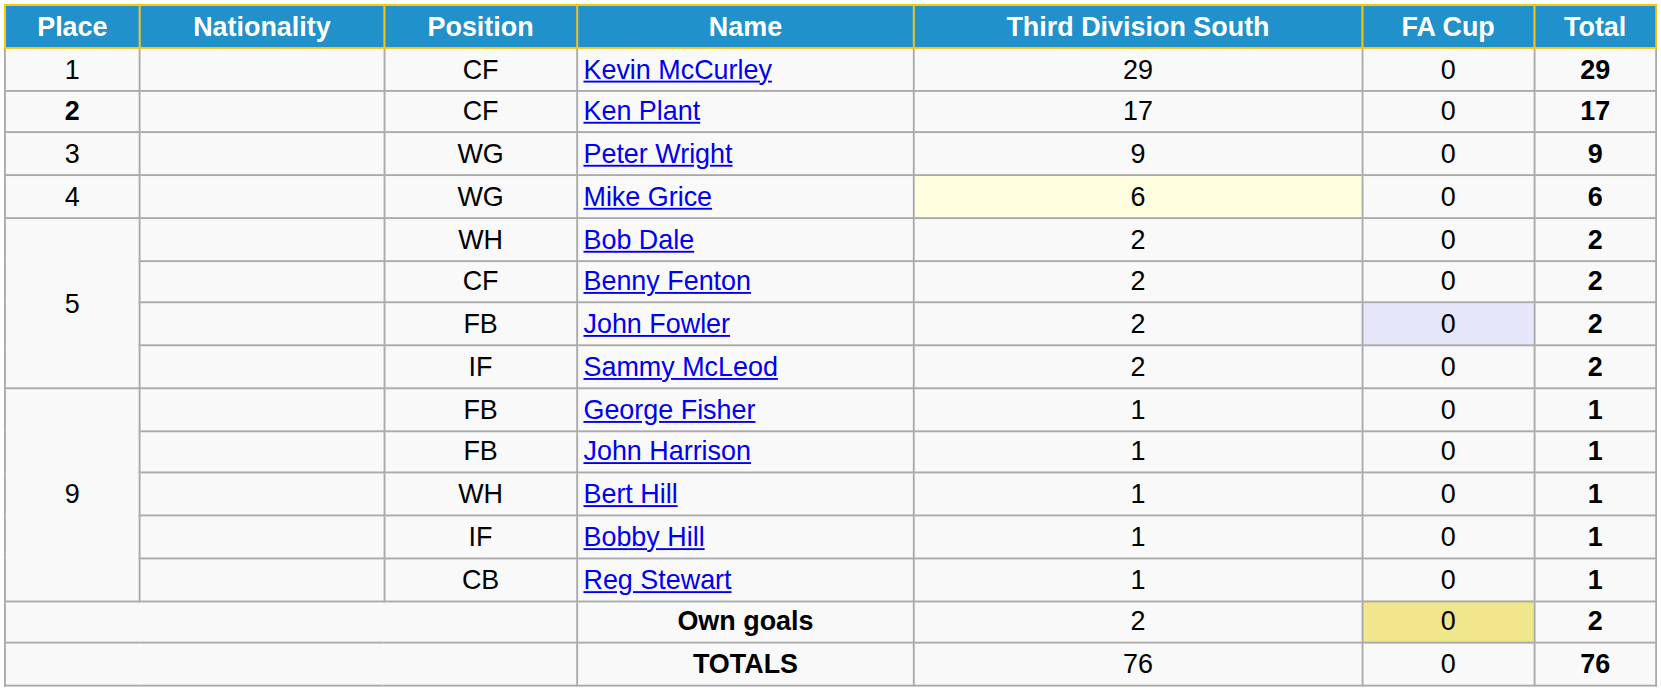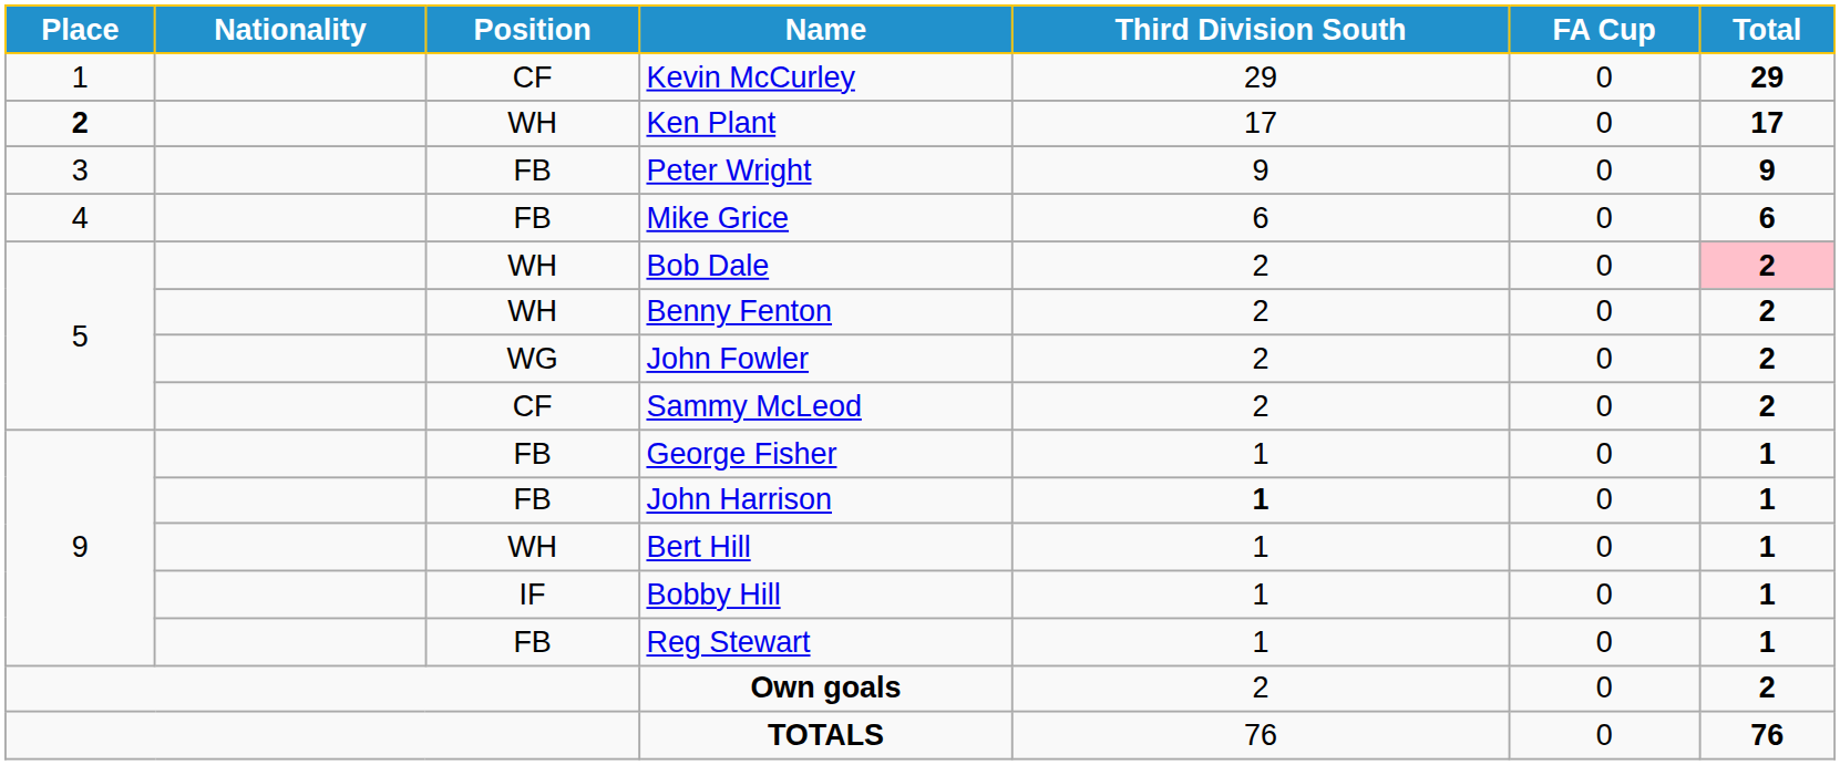 <table class="wikitable" style="text-align:center; font-size:90%; width:100%;">
 <tr>
 <th style="background:#2191CC; color:white; border:1px solid #F7C408; text-align:center;">Place</th>
 <th style="background:#2191CC; color:white; border:1px solid #F7C408; text-align:center;">Nationality</th>
 <th style="background:#2191CC; color:white; border:1px solid #F7C408; text-align:center;">Position</th>
 <th style="background:#2191CC; color:white; border:1px solid #F7C408; text-align:center;">Name</th>
 <th style="background:#2191CC; color:white; border:1px solid #F7C408; text-align:center;">Third Division South</th>
 <th style="background:#2191CC; color:white; border:1px solid #F7C408; text-align:center;">FA Cup</th>
 <th style="background:#2191CC; color:white; border:1px solid #F7C408; text-align:center;">Total</th>
 </tr>
 <tr>
 <td>1</td>
 <td></td>
 <td>CF</td>
 <td align="left"><a href='#'>Kevin McCurley</a></td>
 <td>29</td>
 <td>0</td>
 <td><strong>29</strong></td>
 </tr>
 <tr>
 <td><strong>2</strong></td>
 <td></td>
-<td>CF</td>
+<td>WH</td>
 <td align="left"><a href='#'>Ken Plant</a></td>
 <td>17</td>
 <td>0</td>
 <td><strong>17</strong></td>
 </tr>
 <tr>
 <td>3</td>
 <td></td>
-<td>WG</td>
+<td>FB</td>
 <td align="left"><a href='#'>Peter Wright</a></td>
 <td>9</td>
 <td>0</td>
 <td><strong>9</strong></td>
 </tr>
 <tr>
 <td>4</td>
 <td></td>
-<td>WG</td>
+<td>FB</td>
 <td align="left"><a href='#'>Mike Grice</a></td>
-<td style="background: lightyellow;">6</td>
+<td>6</td>
 <td>0</td>
 <td><strong>6</strong></td>
 </tr>
 <tr>
 <td rowspan="4">5</td>
 <td></td>
 <td>WH</td>
 <td align="left"><a href='#'>Bob Dale</a></td>
 <td>2</td>
 <td>0</td>
-<td><strong>2</strong></td>
+<td style="background: pink;"><strong>2</strong></td>
 </tr>
 <tr>
 <td></td>
-<td>CF</td>
+<td>WH</td>
 <td align="left"><a href='#'>Benny Fenton</a></td>
 <td>2</td>
 <td>0</td>
 <td><strong>2</strong></td>
 </tr>
 <tr>
 <td></td>
-<td>FB</td>
+<td>WG</td>
 <td align="left"><a href='#'>John Fowler</a></td>
 <td>2</td>
-<td style="background: lavender;">0</td>
+<td>0</td>
 <td><strong>2</strong></td>
 </tr>
 <tr>
 <td></td>
-<td>IF</td>
+<td>CF</td>
 <td align="left"><a href='#'>Sammy McLeod</a></td>
 <td>2</td>
 <td>0</td>
 <td><strong>2</strong></td>
 </tr>
 <tr>
 <td rowspan="5">9</td>
 <td></td>
 <td>FB</td>
 <td align="left"><a href='#'>George Fisher</a></td>
 <td>1</td>
 <td>0</td>
 <td><strong>1</strong></td>
 </tr>
 <tr>
 <td></td>
 <td>FB</td>
 <td align="left"><a href='#'>John Harrison</a></td>
-<td>1</td>
+<td><strong>1</strong></td>
 <td>0</td>
 <td><strong>1</strong></td>
 </tr>
 <tr>
 <td></td>
 <td>WH</td>
 <td align="left"><a href='#'>Bert Hill</a></td>
 <td>1</td>
 <td>0</td>
 <td><strong>1</strong></td>
 </tr>
 <tr>
 <td></td>
 <td>IF</td>
 <td align="left"><a href='#'>Bobby Hill</a></td>
 <td>1</td>
 <td>0</td>
 <td><strong>1</strong></td>
 </tr>
 <tr>
 <td></td>
-<td>CB</td>
+<td>FB</td>
 <td align="left"><a href='#'>Reg Stewart</a></td>
 <td>1</td>
 <td>0</td>
 <td><strong>1</strong></td>
 </tr>
 <tr>
 <td colspan="3"></td>
 <td><strong>Own goals</strong></td>
 <td>2</td>
-<td style="background: khaki;">0</td>
+<td>0</td>
 <td><strong>2</strong></td>
 </tr>
 <tr>
 <td colspan="3"></td>
 <td><strong>TOTALS</strong></td>
 <td>76</td>
 <td>0</td>
 <td><strong>76</strong></td>
 </tr>
 </table>
